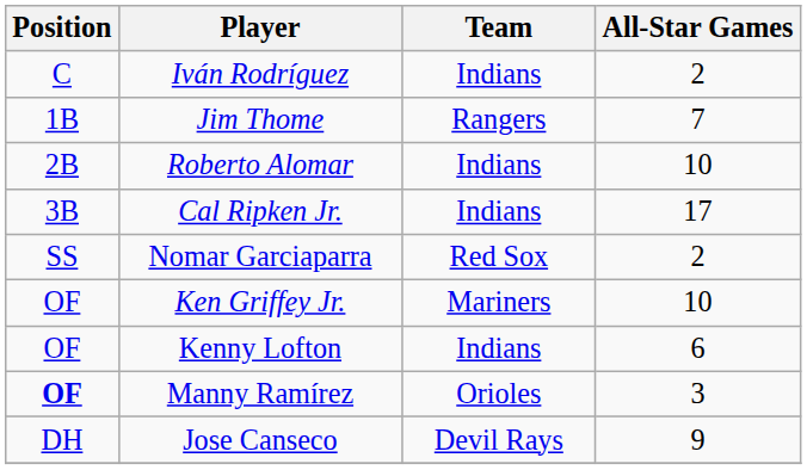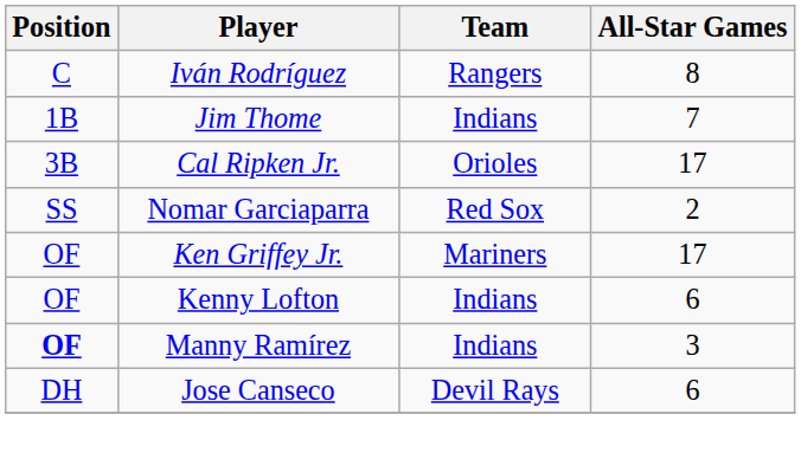 <table class="wikitable" style="font-size: 100%; text-align:center;">
 <tr>
 <th scope="col">Position</th>
 <th scope="col" width="150">Player</th>
 <th scope="col" width="100">Team</th>
 <th scope="col">All-Star Games</th>
 </tr>
 <tr>
 <td><a href='#'>C</a></td>
 <td><em><a href='#'>Iván Rodríguez</a></em></td>
-<td><a href='#'>Indians</a></td>
-<td>2</td>
+<td><a href='#'>Rangers</a></td>
+<td>8</td>
 </tr>
 <tr>
 <td><a href='#'>1B</a></td>
 <td><em><a href='#'>Jim Thome</a></em></td>
-<td><a href='#'>Rangers</a></td>
+<td><a href='#'>Indians</a></td>
 <td>7</td>
-</tr>
-<tr>
-<td><a href='#'>2B</a></td>
-<td><em><a href='#'>Roberto Alomar</a></em></td>
-<td><a href='#'>Indians</a></td>
-<td>10</td>
 </tr>
 <tr>
 <td><a href='#'>3B</a></td>
 <td><em><a href='#'>Cal Ripken Jr.</a></em></td>
-<td><a href='#'>Indians</a></td>
+<td><a href='#'>Orioles</a></td>
 <td>17</td>
 </tr>
 <tr>
 <td><a href='#'>SS</a></td>
 <td><a href='#'>Nomar Garciaparra</a></td>
 <td><a href='#'>Red Sox</a></td>
 <td>2</td>
 </tr>
 <tr>
 <td><a href='#'>OF</a></td>
 <td><em><a href='#'>Ken Griffey Jr.</a></em></td>
 <td><a href='#'>Mariners</a></td>
-<td>10</td>
+<td>17</td>
 </tr>
 <tr>
 <td><a href='#'>OF</a></td>
 <td><a href='#'>Kenny Lofton</a></td>
 <td><a href='#'>Indians</a></td>
 <td>6</td>
 </tr>
 <tr>
 <td><strong><a href='#'>OF</a></strong></td>
 <td><a href='#'>Manny Ramírez</a></td>
-<td><a href='#'>Orioles</a></td>
+<td><a href='#'>Indians</a></td>
 <td>3</td>
 </tr>
 <tr>
 <td><a href='#'>DH</a></td>
 <td><a href='#'>Jose Canseco</a></td>
 <td><a href='#'>Devil Rays</a></td>
-<td>9</td>
+<td>6</td>
 </tr>
 <tr>
 </tr>
 </table>
